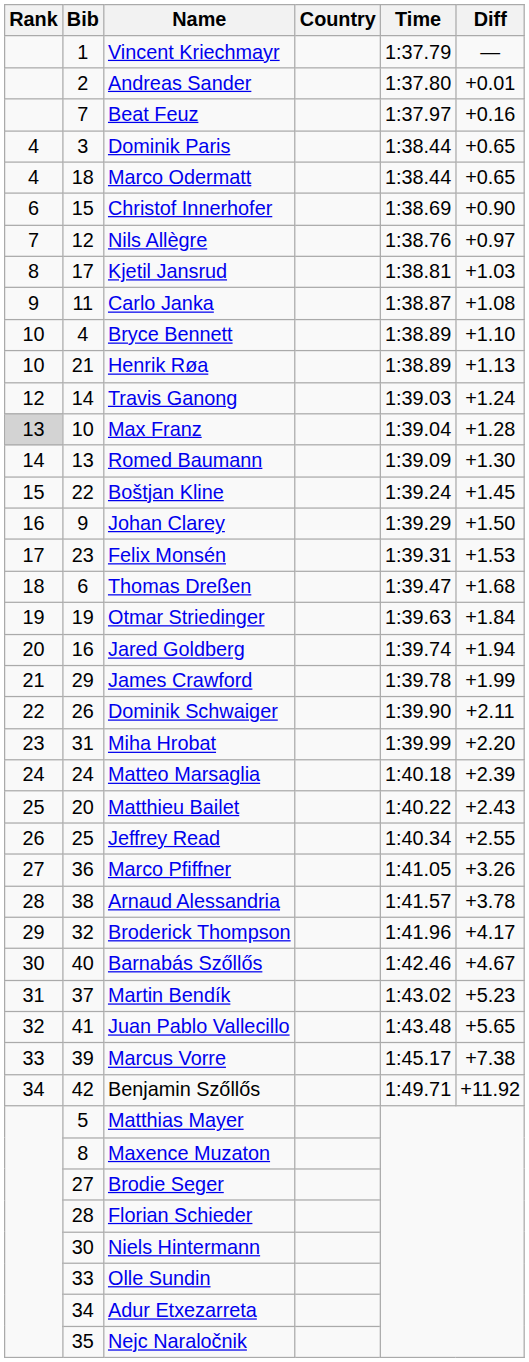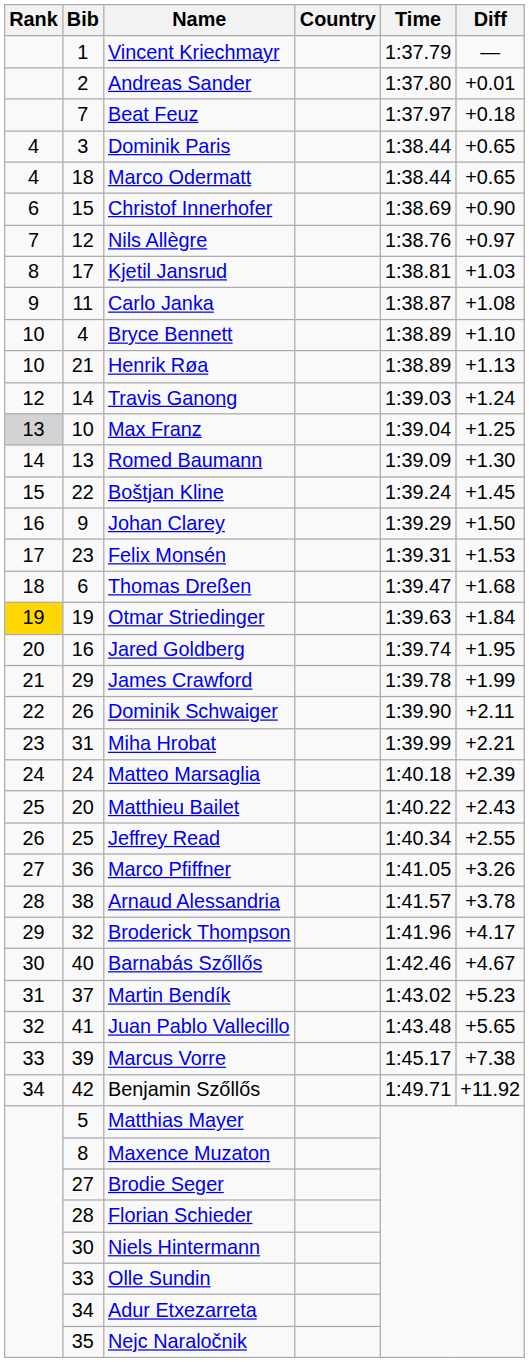 <table class="wikitable sortable" style="text-align:center">
 <tr>
 <th>Rank</th>
 <th>Bib</th>
 <th>Name</th>
 <th>Country</th>
 <th>Time</th>
 <th>Diff</th>
 </tr>
 <tr>
 <td></td>
 <td>1</td>
 <td align=left><a href='#'>Vincent Kriechmayr</a></td>
 <td align=left></td>
 <td>1:37.79</td>
 <td>—</td>
 </tr>
 <tr>
 <td></td>
 <td>2</td>
 <td align=left><a href='#'>Andreas Sander</a></td>
 <td align=left></td>
 <td>1:37.80</td>
 <td>+0.01</td>
 </tr>
 <tr>
 <td></td>
 <td>7</td>
 <td align=left><a href='#'>Beat Feuz</a></td>
 <td align=left> </td>
 <td>1:37.97</td>
-<td>+0.16</td>
+<td>+0.18</td>
 </tr>
 <tr>
 <td>4</td>
 <td>3</td>
 <td align=left><a href='#'>Dominik Paris</a></td>
 <td align=left></td>
 <td>1:38.44</td>
 <td>+0.65</td>
 </tr>
 <tr>
 <td>4</td>
 <td>18</td>
 <td align=left><a href='#'>Marco Odermatt</a></td>
 <td align=left> </td>
 <td>1:38.44</td>
 <td>+0.65</td>
 </tr>
 <tr>
 <td>6</td>
 <td>15</td>
 <td align=left><a href='#'>Christof Innerhofer</a></td>
 <td align=left></td>
 <td>1:38.69</td>
 <td>+0.90</td>
 </tr>
 <tr>
 <td>7</td>
 <td>12</td>
 <td align=left><a href='#'>Nils Allègre</a></td>
 <td align=left></td>
 <td>1:38.76</td>
 <td>+0.97</td>
 </tr>
 <tr>
 <td>8</td>
 <td>17</td>
 <td align=left><a href='#'>Kjetil Jansrud</a></td>
 <td align=left></td>
 <td>1:38.81</td>
 <td>+1.03</td>
 </tr>
 <tr>
 <td>9</td>
 <td>11</td>
 <td align=left><a href='#'>Carlo Janka</a></td>
 <td align=left> </td>
 <td>1:38.87</td>
 <td>+1.08</td>
 </tr>
 <tr>
 <td>10</td>
 <td>4</td>
 <td align=left><a href='#'>Bryce Bennett</a></td>
 <td align=left></td>
 <td>1:38.89</td>
 <td>+1.10</td>
 </tr>
 <tr>
 <td>10</td>
 <td>21</td>
 <td align=left><a href='#'>Henrik Røa</a></td>
 <td align=left></td>
 <td>1:38.89</td>
 <td>+1.13</td>
 </tr>
 <tr>
 <td>12</td>
 <td>14</td>
 <td align=left><a href='#'>Travis Ganong</a></td>
 <td align=left></td>
 <td>1:39.03</td>
 <td>+1.24</td>
 </tr>
 <tr>
 <td style="background: lightgrey;">13</td>
 <td>10</td>
 <td align=left><a href='#'>Max Franz</a></td>
 <td align=left></td>
 <td>1:39.04</td>
-<td>+1.28</td>
+<td>+1.25</td>
 </tr>
 <tr>
 <td>14</td>
 <td>13</td>
 <td align=left><a href='#'>Romed Baumann</a></td>
 <td align=left></td>
 <td>1:39.09</td>
 <td>+1.30</td>
 </tr>
 <tr>
 <td>15</td>
 <td>22</td>
 <td align=left><a href='#'>Boštjan Kline</a></td>
 <td align=left></td>
 <td>1:39.24</td>
 <td>+1.45</td>
 </tr>
 <tr>
 <td>16</td>
 <td>9</td>
 <td align=left><a href='#'>Johan Clarey</a></td>
 <td align=left></td>
 <td>1:39.29</td>
 <td>+1.50</td>
 </tr>
 <tr>
 <td>17</td>
 <td>23</td>
 <td align=left><a href='#'>Felix Monsén</a></td>
 <td align=left></td>
 <td>1:39.31</td>
 <td>+1.53</td>
 </tr>
 <tr>
 <td>18</td>
 <td>6</td>
 <td align=left><a href='#'>Thomas Dreßen</a></td>
 <td align=left></td>
 <td>1:39.47</td>
 <td>+1.68</td>
 </tr>
 <tr>
-<td>19</td>
+<td style="background: gold;">19</td>
 <td>19</td>
 <td align=left><a href='#'>Otmar Striedinger</a></td>
 <td align=left></td>
 <td>1:39.63</td>
 <td>+1.84</td>
 </tr>
 <tr>
 <td>20</td>
 <td>16</td>
 <td align=left><a href='#'>Jared Goldberg</a></td>
 <td align=left></td>
 <td>1:39.74</td>
-<td>+1.94</td>
+<td>+1.95</td>
 </tr>
 <tr>
 <td>21</td>
 <td>29</td>
 <td align=left><a href='#'>James Crawford</a></td>
 <td align=left></td>
 <td>1:39.78</td>
 <td>+1.99</td>
 </tr>
 <tr>
 <td>22</td>
 <td>26</td>
 <td align=left><a href='#'>Dominik Schwaiger</a></td>
 <td align=left></td>
 <td>1:39.90</td>
 <td>+2.11</td>
 </tr>
 <tr>
 <td>23</td>
 <td>31</td>
 <td align=left><a href='#'>Miha Hrobat</a></td>
 <td align=left></td>
 <td>1:39.99</td>
-<td>+2.20</td>
+<td>+2.21</td>
 </tr>
 <tr>
 <td>24</td>
 <td>24</td>
 <td align=left><a href='#'>Matteo Marsaglia</a></td>
 <td align=left></td>
 <td>1:40.18</td>
 <td>+2.39</td>
 </tr>
 <tr>
 <td>25</td>
 <td>20</td>
 <td align=left><a href='#'>Matthieu Bailet</a></td>
 <td align=left></td>
 <td>1:40.22</td>
 <td>+2.43</td>
 </tr>
 <tr>
 <td>26</td>
 <td>25</td>
 <td align=left><a href='#'>Jeffrey Read</a></td>
 <td align=left></td>
 <td>1:40.34</td>
 <td>+2.55</td>
 </tr>
 <tr>
 <td>27</td>
 <td>36</td>
 <td align=left><a href='#'>Marco Pfiffner</a></td>
 <td align=left></td>
 <td>1:41.05</td>
 <td>+3.26</td>
 </tr>
 <tr>
 <td>28</td>
 <td>38</td>
 <td align=left><a href='#'>Arnaud Alessandria</a></td>
 <td align=left></td>
 <td>1:41.57</td>
 <td>+3.78</td>
 </tr>
 <tr>
 <td>29</td>
 <td>32</td>
 <td align=left><a href='#'>Broderick Thompson</a></td>
 <td align=left></td>
 <td>1:41.96</td>
 <td>+4.17</td>
 </tr>
 <tr>
 <td>30</td>
 <td>40</td>
 <td align=left><a href='#'>Barnabás Szőllős</a></td>
 <td align=left></td>
 <td>1:42.46</td>
 <td>+4.67</td>
 </tr>
 <tr>
 <td>31</td>
 <td>37</td>
 <td align=left><a href='#'>Martin Bendík</a></td>
 <td align=left></td>
 <td>1:43.02</td>
 <td>+5.23</td>
 </tr>
 <tr>
 <td>32</td>
 <td>41</td>
 <td align=left><a href='#'>Juan Pablo Vallecillo</a></td>
 <td align=left></td>
 <td>1:43.48</td>
 <td>+5.65</td>
 </tr>
 <tr>
 <td>33</td>
 <td>39</td>
 <td align=left><a href='#'>Marcus Vorre</a></td>
 <td align=left></td>
 <td>1:45.17</td>
 <td>+7.38</td>
 </tr>
 <tr>
 <td>34</td>
 <td>42</td>
 <td align=left>Benjamin Szőllős</td>
 <td align=left></td>
 <td>1:49.71</td>
 <td>+11.92</td>
 </tr>
 <tr>
 <td rowspan=8></td>
 <td>5</td>
 <td align=left><a href='#'>Matthias Mayer</a></td>
 <td align=left></td>
 <td colspan=2 rowspan=8></td>
 </tr>
 <tr>
 <td>8</td>
 <td align=left><a href='#'>Maxence Muzaton</a></td>
 <td align=left></td>
 </tr>
 <tr>
 <td>27</td>
 <td align=left><a href='#'>Brodie Seger</a></td>
 <td align=left></td>
 </tr>
 <tr>
 <td>28</td>
 <td align=left><a href='#'>Florian Schieder</a></td>
 <td align=left></td>
 </tr>
 <tr>
 <td>30</td>
 <td align=left><a href='#'>Niels Hintermann</a></td>
 <td align=left> </td>
 </tr>
 <tr>
 <td>33</td>
 <td align=left><a href='#'>Olle Sundin</a></td>
 <td align=left></td>
 </tr>
 <tr>
 <td>34</td>
 <td align=left><a href='#'>Adur Etxezarreta</a></td>
 <td align=left></td>
 </tr>
 <tr>
 <td>35</td>
 <td align=left><a href='#'>Nejc Naraločnik</a></td>
 <td align=left></td>
 </tr>
 </table>
